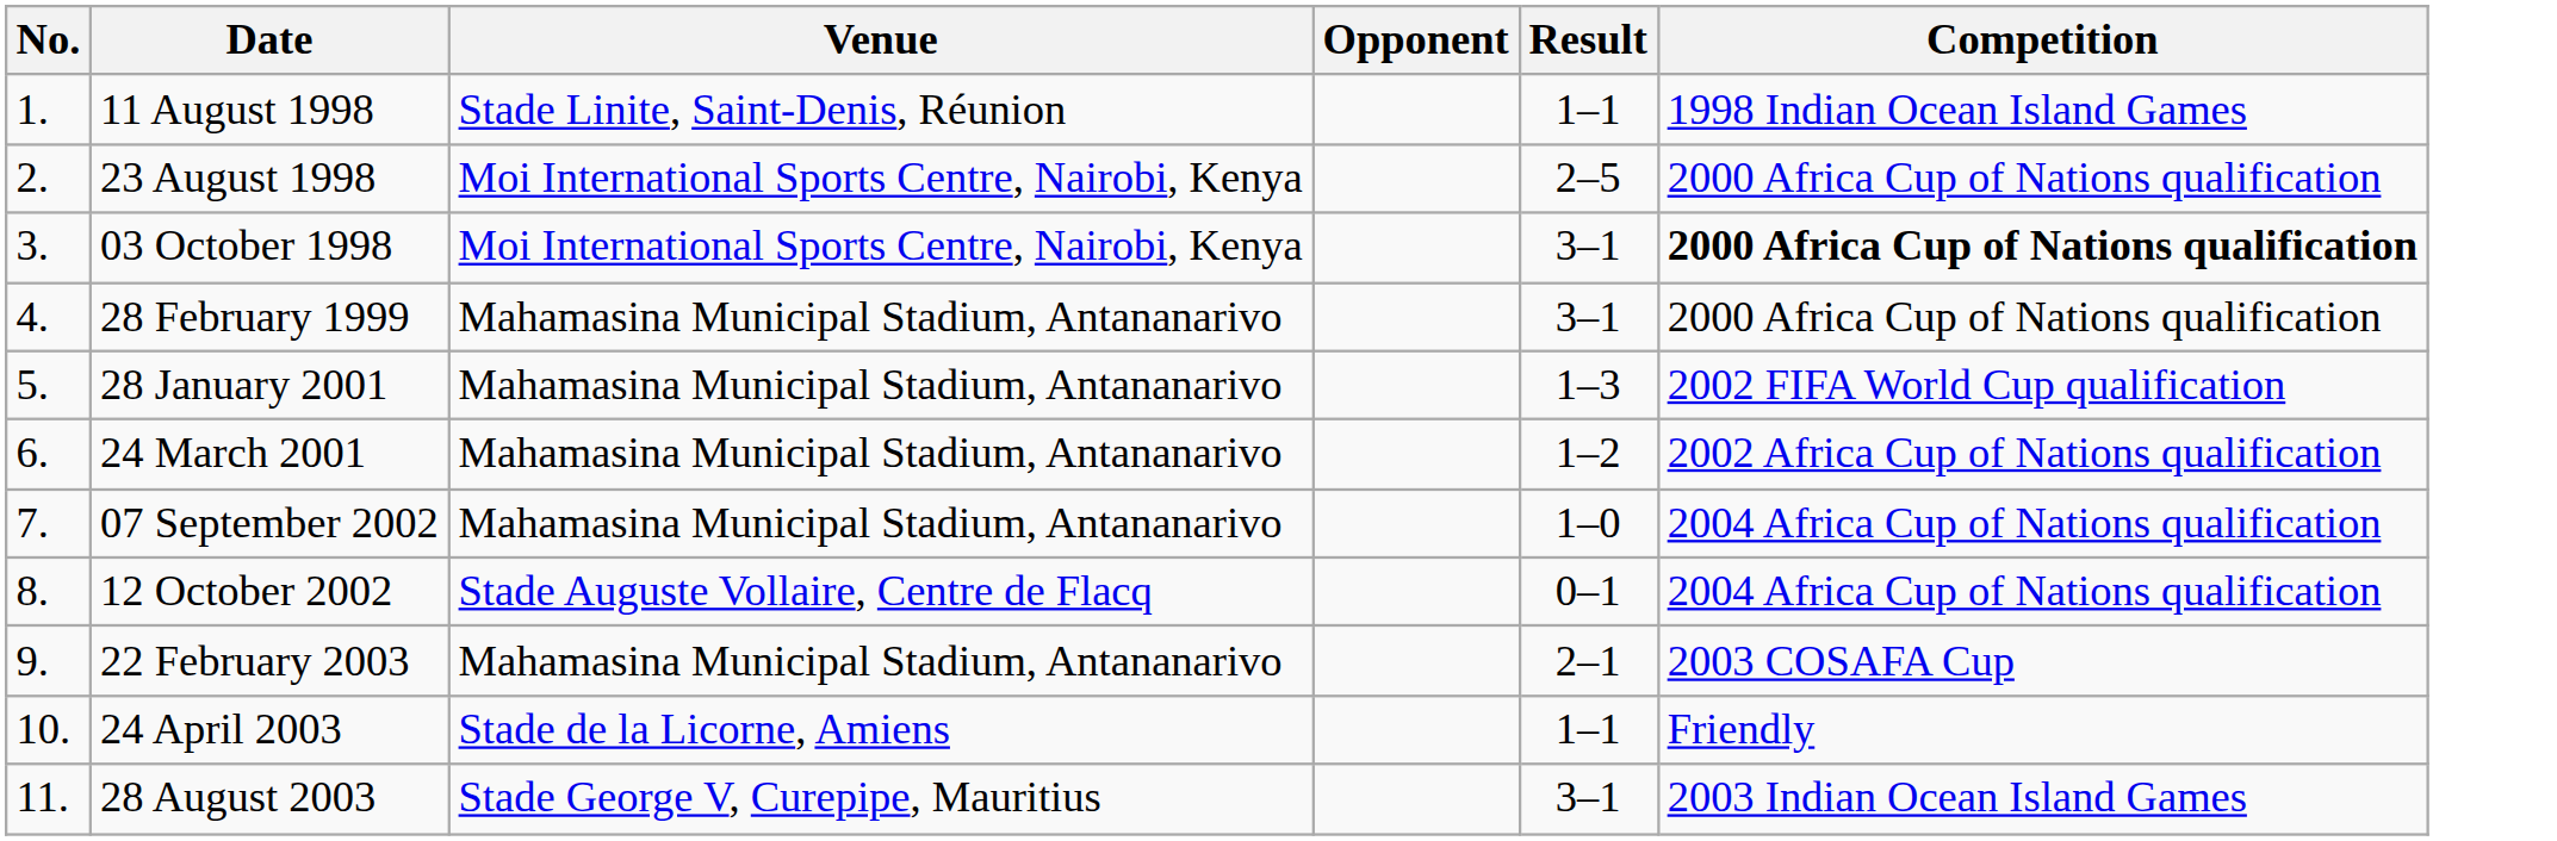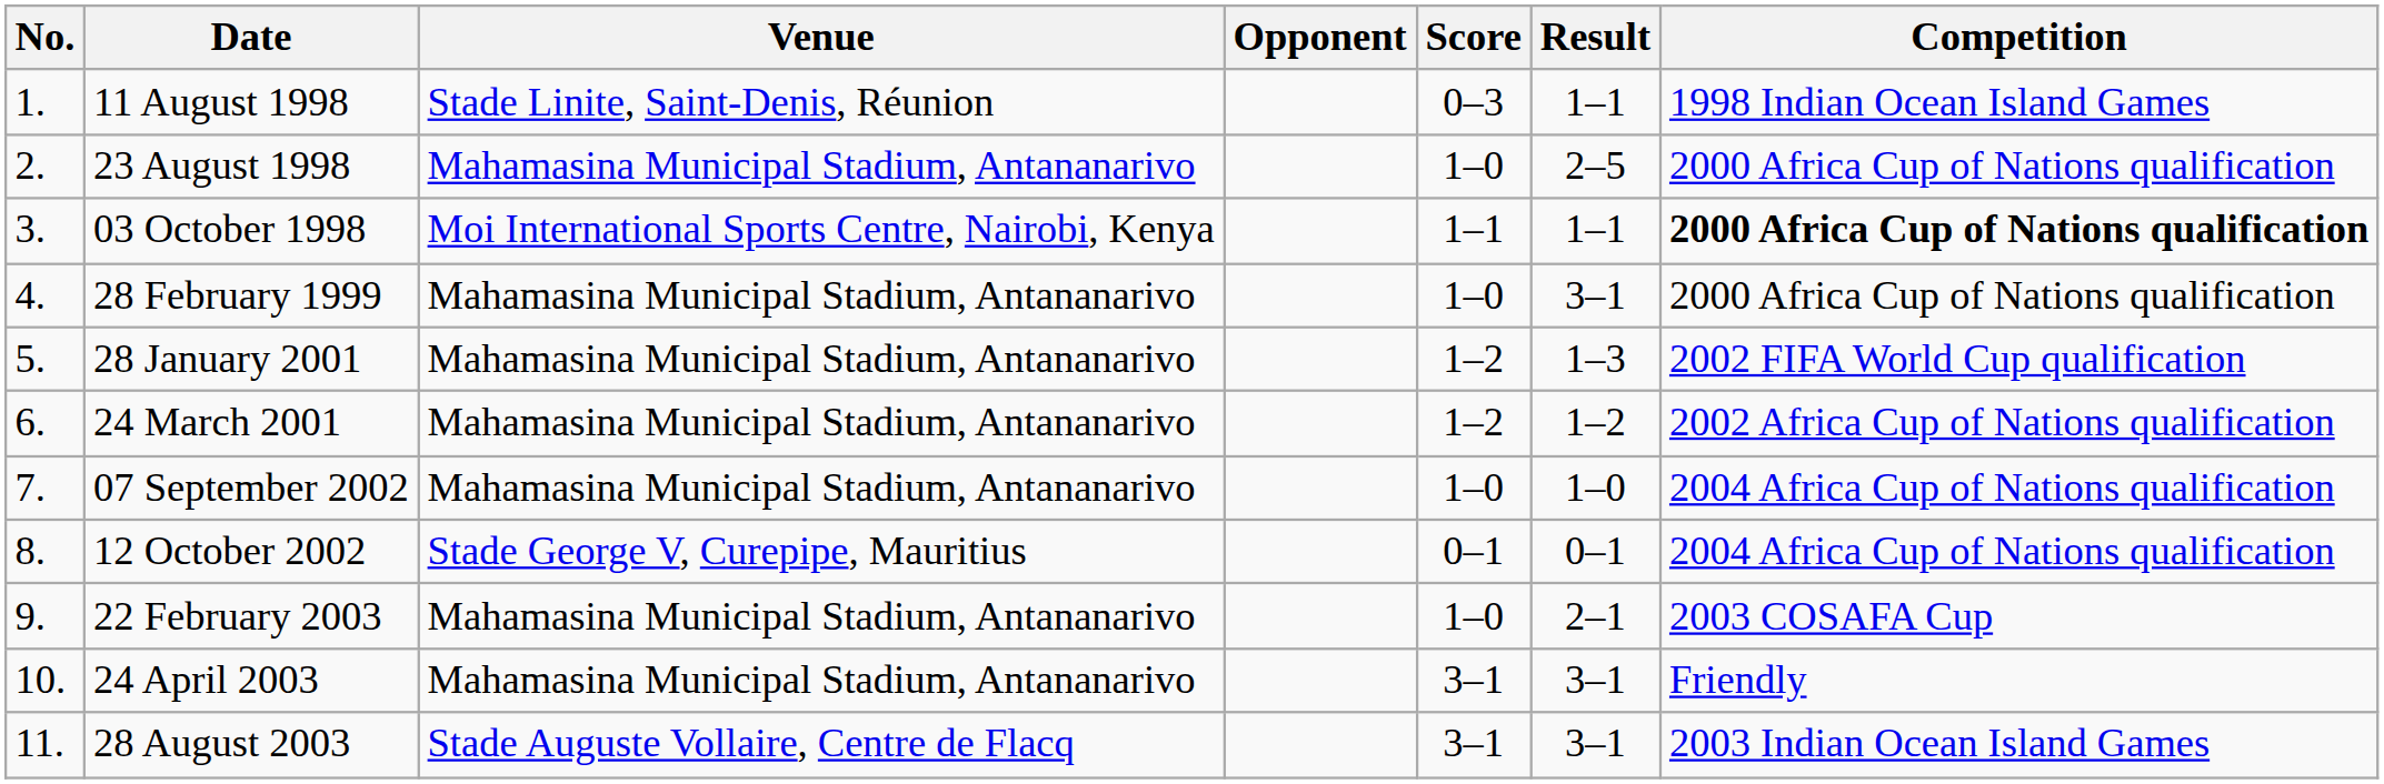 <table class="wikitable sortable">
 <tr>
 <th>No.</th>
 <th>Date</th>
 <th>Venue</th>
 <th>Opponent</th>
+<th>Score</th>
 <th>Result</th>
 <th>Competition</th>
 </tr>
 <tr>
 <td>1.</td>
 <td>11 August 1998</td>
 <td><a href='#'>Stade Linite</a>, <a href='#'>Saint-Denis</a>, Réunion</td>
 <td></td>
+<td align=center>0–3</td>
 <td align="center">1–1</td>
 <td><a href='#'>1998 Indian Ocean Island Games</a></td>
 </tr>
 <tr>
 <td>2.</td>
 <td>23 August 1998</td>
-<td><a href='#'>Moi International Sports Centre</a>, <a href='#'>Nairobi</a>, Kenya</td>
+<td><a href='#'>Mahamasina Municipal Stadium</a>, <a href='#'>Antananarivo</a></td>
 <td></td>
+<td align=center>1–0</td>
 <td align="center">2–5</td>
 <td><a href='#'>2000 Africa Cup of Nations qualification</a></td>
 </tr>
 <tr>
 <td>3.</td>
 <td>03 October 1998</td>
 <td><a href='#'>Moi International Sports Centre</a>, <a href='#'>Nairobi</a>, Kenya</td>
 <td></td>
-<td align="center">3–1</td>
+<td align=center>1–1</td>
+<td align="center">1–1</td>
 <td 2000 African Cup of Nations qualification><strong>2000 Africa Cup of Nations qualification</strong></td>
 </tr>
 <tr>
 <td>4.</td>
 <td>28 February 1999</td>
 <td>Mahamasina Municipal Stadium, Antananarivo</td>
 <td></td>
+<td align=center>1–0</td>
 <td align="center">3–1</td>
 <td 2000 African Cup of Nations qualification>2000 Africa Cup of Nations qualification</td>
 </tr>
 <tr>
 <td>5.</td>
 <td>28 January 2001</td>
 <td>Mahamasina Municipal Stadium, Antananarivo</td>
 <td></td>
+<td align=center>1–2</td>
 <td align="center">1–3</td>
 <td><a href='#'>2002 FIFA World Cup qualification</a></td>
 </tr>
 <tr>
 <td>6.</td>
 <td>24 March 2001</td>
 <td>Mahamasina Municipal Stadium, Antananarivo</td>
 <td></td>
+<td align=center>1–2</td>
 <td align="center">1–2</td>
 <td><a href='#'>2002 Africa Cup of Nations qualification</a></td>
 </tr>
 <tr>
 <td>7.</td>
 <td>07 September 2002</td>
 <td>Mahamasina Municipal Stadium, Antananarivo</td>
 <td></td>
+<td align=center>1–0</td>
 <td align="center">1–0</td>
 <td><a href='#'>2004 Africa Cup of Nations qualification</a></td>
 </tr>
 <tr>
 <td>8.</td>
 <td>12 October 2002</td>
-<td><a href='#'>Stade Auguste Vollaire</a>, <a href='#'>Centre de Flacq</a></td>
+<td><a href='#'>Stade George V</a>, <a href='#'>Curepipe</a>, Mauritius</td>
 <td></td>
+<td align=center>0–1</td>
 <td align="center">0–1</td>
 <td><a href='#'>2004 Africa Cup of Nations qualification</a></td>
 </tr>
 <tr>
 <td>9.</td>
 <td>22 February 2003</td>
 <td>Mahamasina Municipal Stadium, Antananarivo</td>
 <td></td>
+<td align=center>1–0</td>
 <td align="center">2–1</td>
 <td><a href='#'>2003 COSAFA Cup</a></td>
 </tr>
 <tr>
 <td>10.</td>
 <td>24 April 2003</td>
-<td><a href='#'>Stade de la Licorne</a>, <a href='#'>Amiens</a></td>
+<td>Mahamasina Municipal Stadium, Antananarivo</td>
 <td></td>
-<td align="center">1–1</td>
+<td align=center>3–1</td>
+<td align="center">3–1</td>
 <td><a href='#'>Friendly</a></td>
 </tr>
 <tr>
 <td>11.</td>
 <td>28 August 2003</td>
-<td><a href='#'>Stade George V</a>, <a href='#'>Curepipe</a>, Mauritius</td>
+<td><a href='#'>Stade Auguste Vollaire</a>, <a href='#'>Centre de Flacq</a></td>
 <td></td>
+<td align=center>3–1</td>
 <td align="center">3–1</td>
 <td><a href='#'>2003 Indian Ocean Island Games</a></td>
 </tr>
 </table>
